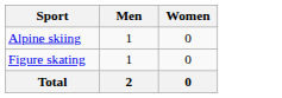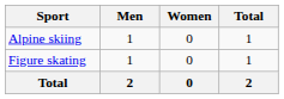 <table class="wikitable" style="text-align:center; font-size: 95%">
 <tr>
 <th width=100>Sport</th>
 <th width=60>Men</th>
 <th width=60>Women</th>
+<th width=60>Total</th>
 </tr>
 <tr>
 <td align=left><a href='#'>Alpine skiing</a></td>
 <td>1</td>
 <td>0</td>
+<td>1</td>
 </tr>
 <tr>
 <td align=left><a href='#'>Figure skating</a></td>
 <td>1</td>
 <td>0</td>
+<td>1</td>
 </tr>
 <tr>
 <th>Total</th>
 <th>2</th>
 <th>0</th>
+<th>2</th>
 </tr>
 </table>
